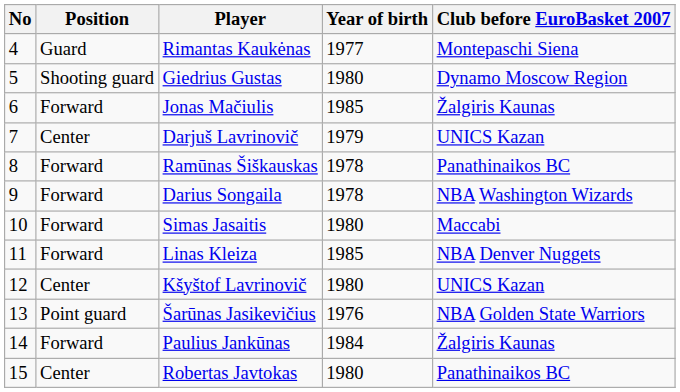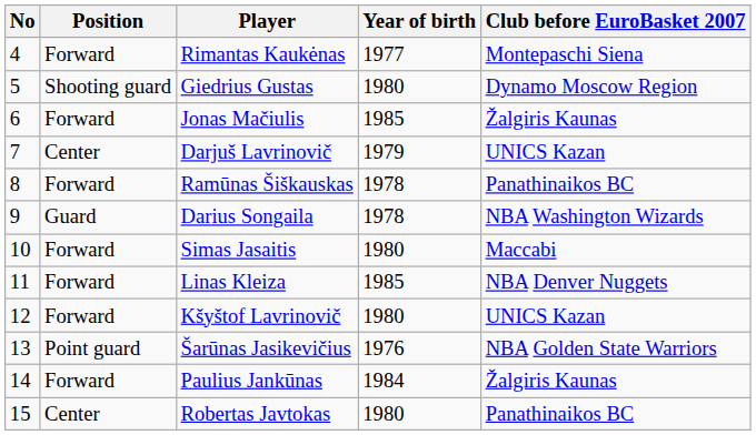 <table class="wikitable sortable">
 <tr>
 <th>No</th>
 <th>Position</th>
 <th>Player</th>
 <th>Year of birth</th>
 <th>Club before <a href='#'>EuroBasket 2007</a></th>
 </tr>
 <tr>
 <td>4</td>
-<td>Guard</td>
+<td>Forward</td>
 <td><a href='#'>Rimantas Kaukėnas</a></td>
 <td>1977</td>
 <td> <a href='#'>Montepaschi Siena</a></td>
 </tr>
 <tr>
 <td>5</td>
 <td>Shooting guard</td>
 <td><a href='#'>Giedrius Gustas</a></td>
 <td>1980</td>
 <td> <a href='#'>Dynamo Moscow Region</a></td>
 </tr>
 <tr>
 <td>6</td>
 <td>Forward</td>
 <td><a href='#'>Jonas Mačiulis</a></td>
 <td>1985</td>
 <td> <a href='#'>Žalgiris Kaunas</a></td>
 </tr>
 <tr>
 <td>7</td>
 <td>Center</td>
 <td><a href='#'>Darjuš Lavrinovič</a></td>
 <td>1979</td>
 <td> <a href='#'>UNICS Kazan</a></td>
 </tr>
 <tr>
 <td>8</td>
 <td>Forward</td>
 <td><a href='#'>Ramūnas Šiškauskas</a></td>
 <td>1978</td>
 <td> <a href='#'>Panathinaikos BC</a></td>
 </tr>
 <tr>
 <td>9</td>
-<td>Forward</td>
+<td>Guard</td>
 <td><a href='#'>Darius Songaila</a></td>
 <td>1978</td>
 <td> <a href='#'>NBA</a> <a href='#'>Washington Wizards</a></td>
 </tr>
 <tr>
 <td>10</td>
 <td>Forward</td>
 <td><a href='#'>Simas Jasaitis</a></td>
 <td>1980</td>
 <td> <a href='#'>Maccabi</a></td>
 </tr>
 <tr>
 <td>11</td>
 <td>Forward</td>
 <td><a href='#'>Linas Kleiza</a></td>
 <td>1985</td>
 <td> <a href='#'>NBA</a> <a href='#'>Denver Nuggets</a></td>
 </tr>
 <tr>
 <td>12</td>
-<td>Center</td>
+<td>Forward</td>
 <td><a href='#'>Kšyštof Lavrinovič</a></td>
 <td>1980</td>
 <td> <a href='#'>UNICS Kazan</a></td>
 </tr>
 <tr>
 <td>13</td>
 <td>Point guard</td>
 <td><a href='#'>Šarūnas Jasikevičius</a></td>
 <td>1976</td>
 <td> <a href='#'>NBA</a> <a href='#'>Golden State Warriors</a></td>
 </tr>
 <tr>
 <td>14</td>
 <td>Forward</td>
 <td><a href='#'>Paulius Jankūnas</a></td>
 <td>1984</td>
 <td> <a href='#'>Žalgiris Kaunas</a></td>
 </tr>
 <tr>
 <td>15</td>
 <td>Center</td>
 <td><a href='#'>Robertas Javtokas</a></td>
 <td>1980</td>
 <td> <a href='#'>Panathinaikos BC</a></td>
 </tr>
 </table>
